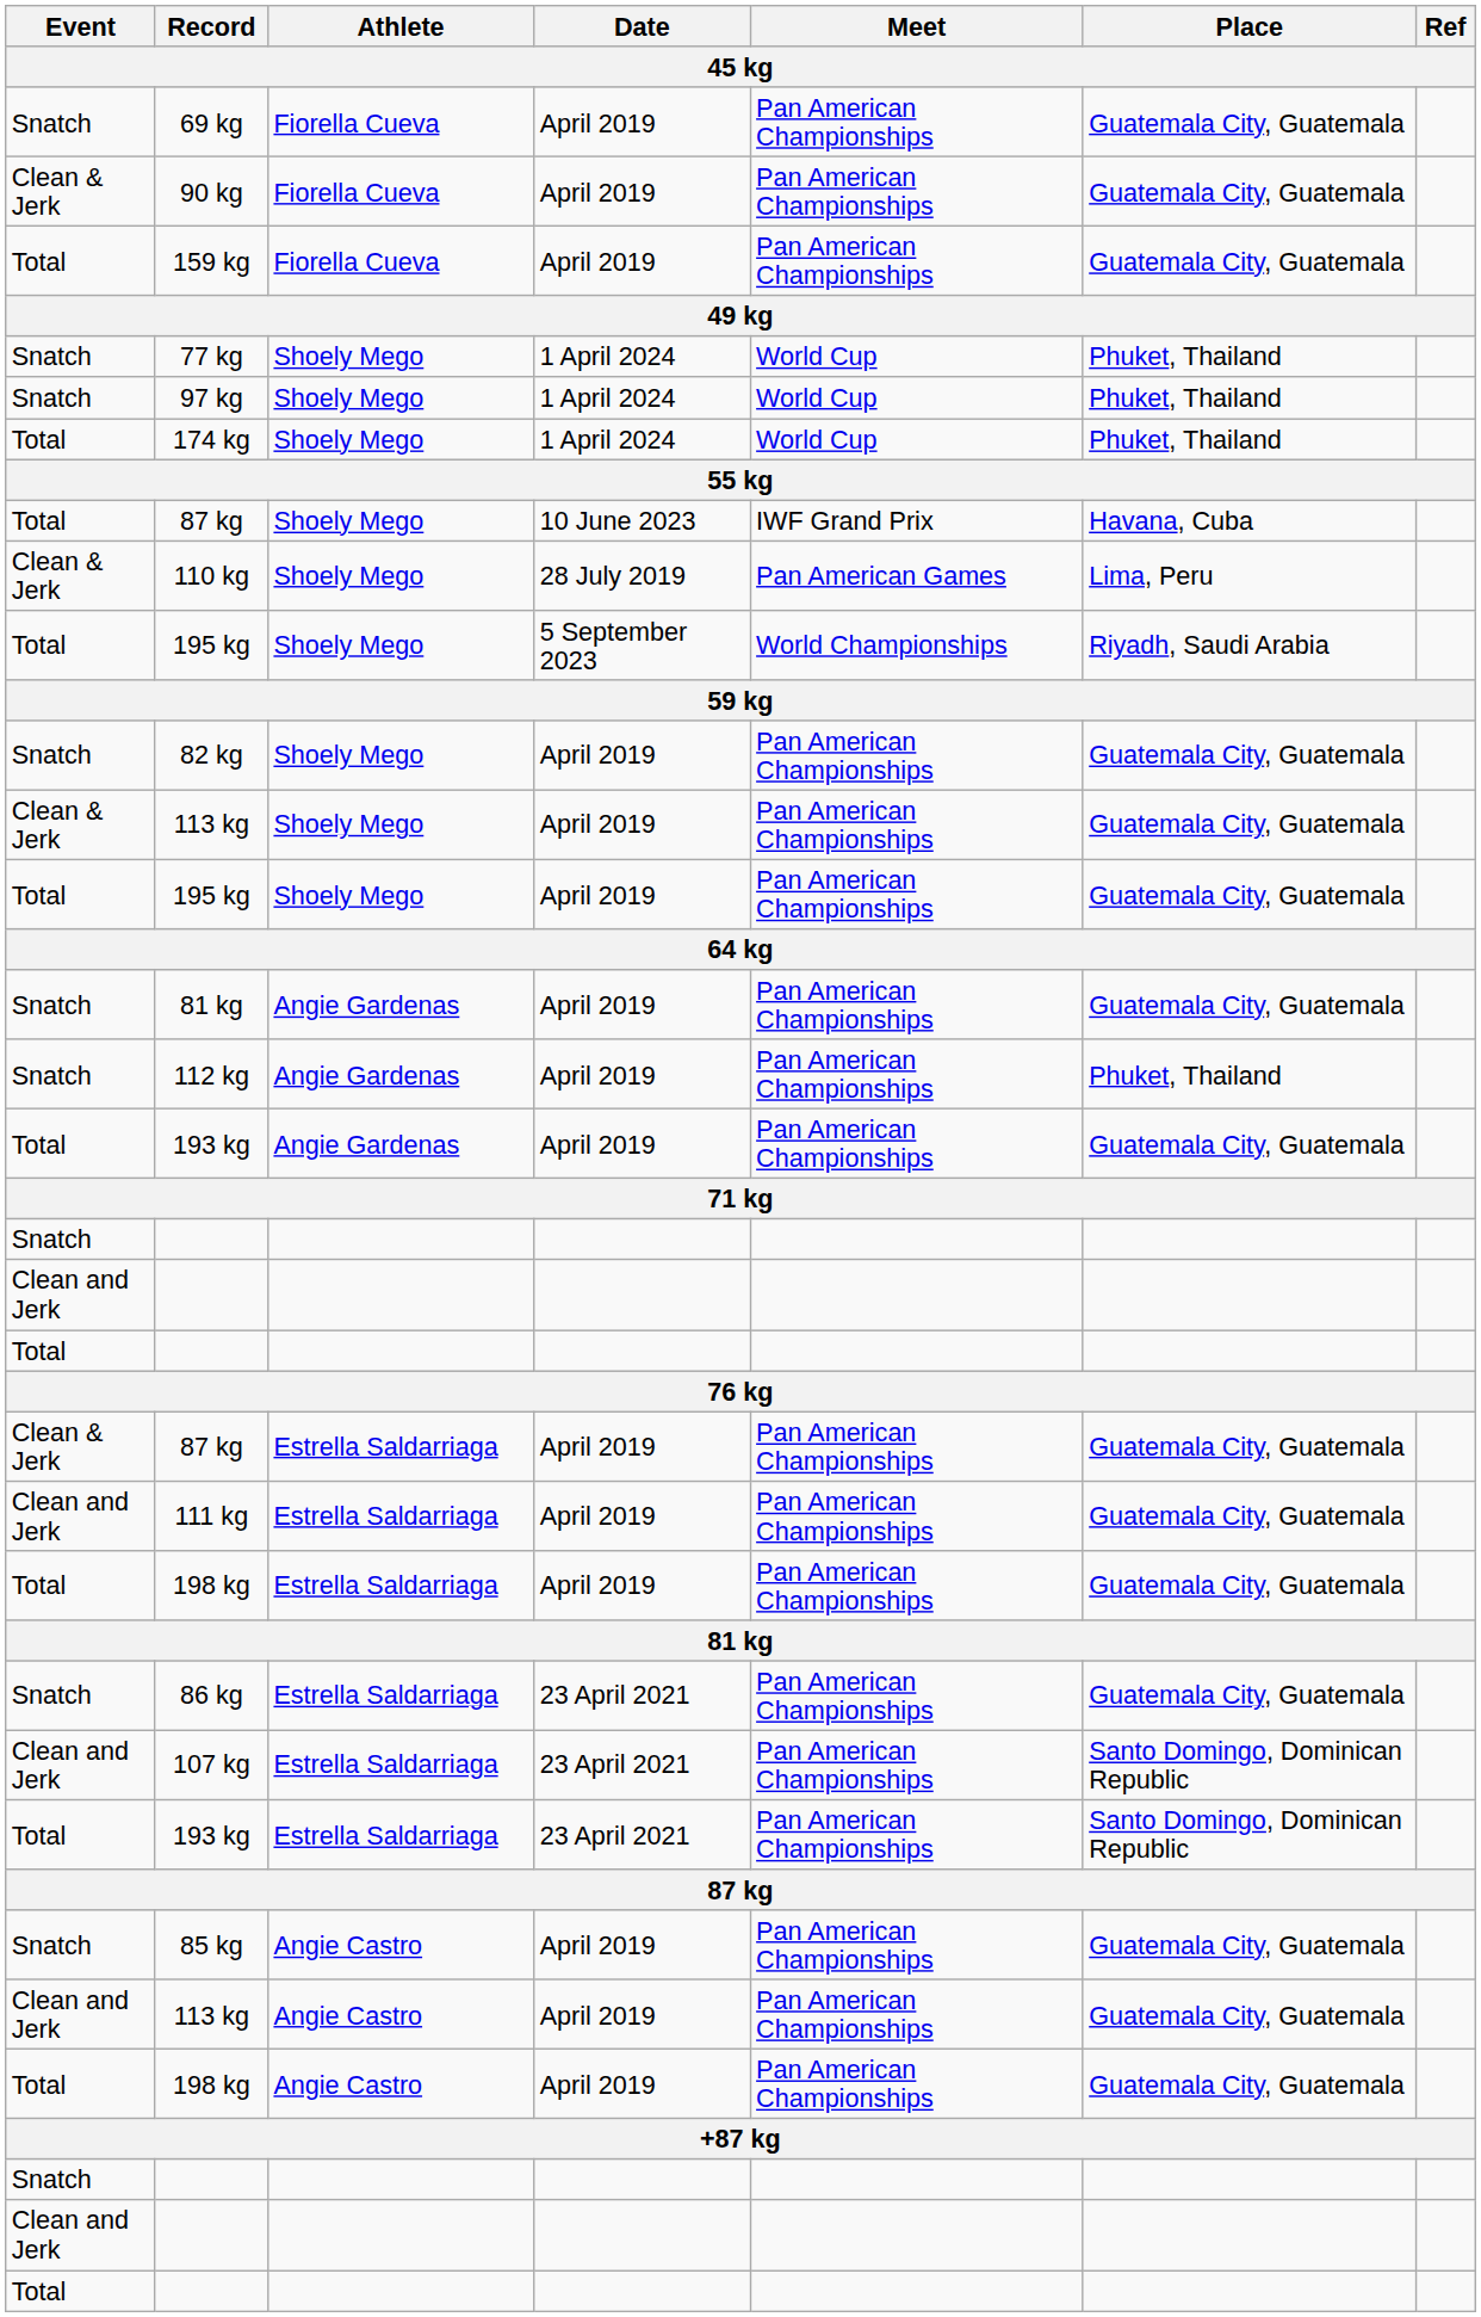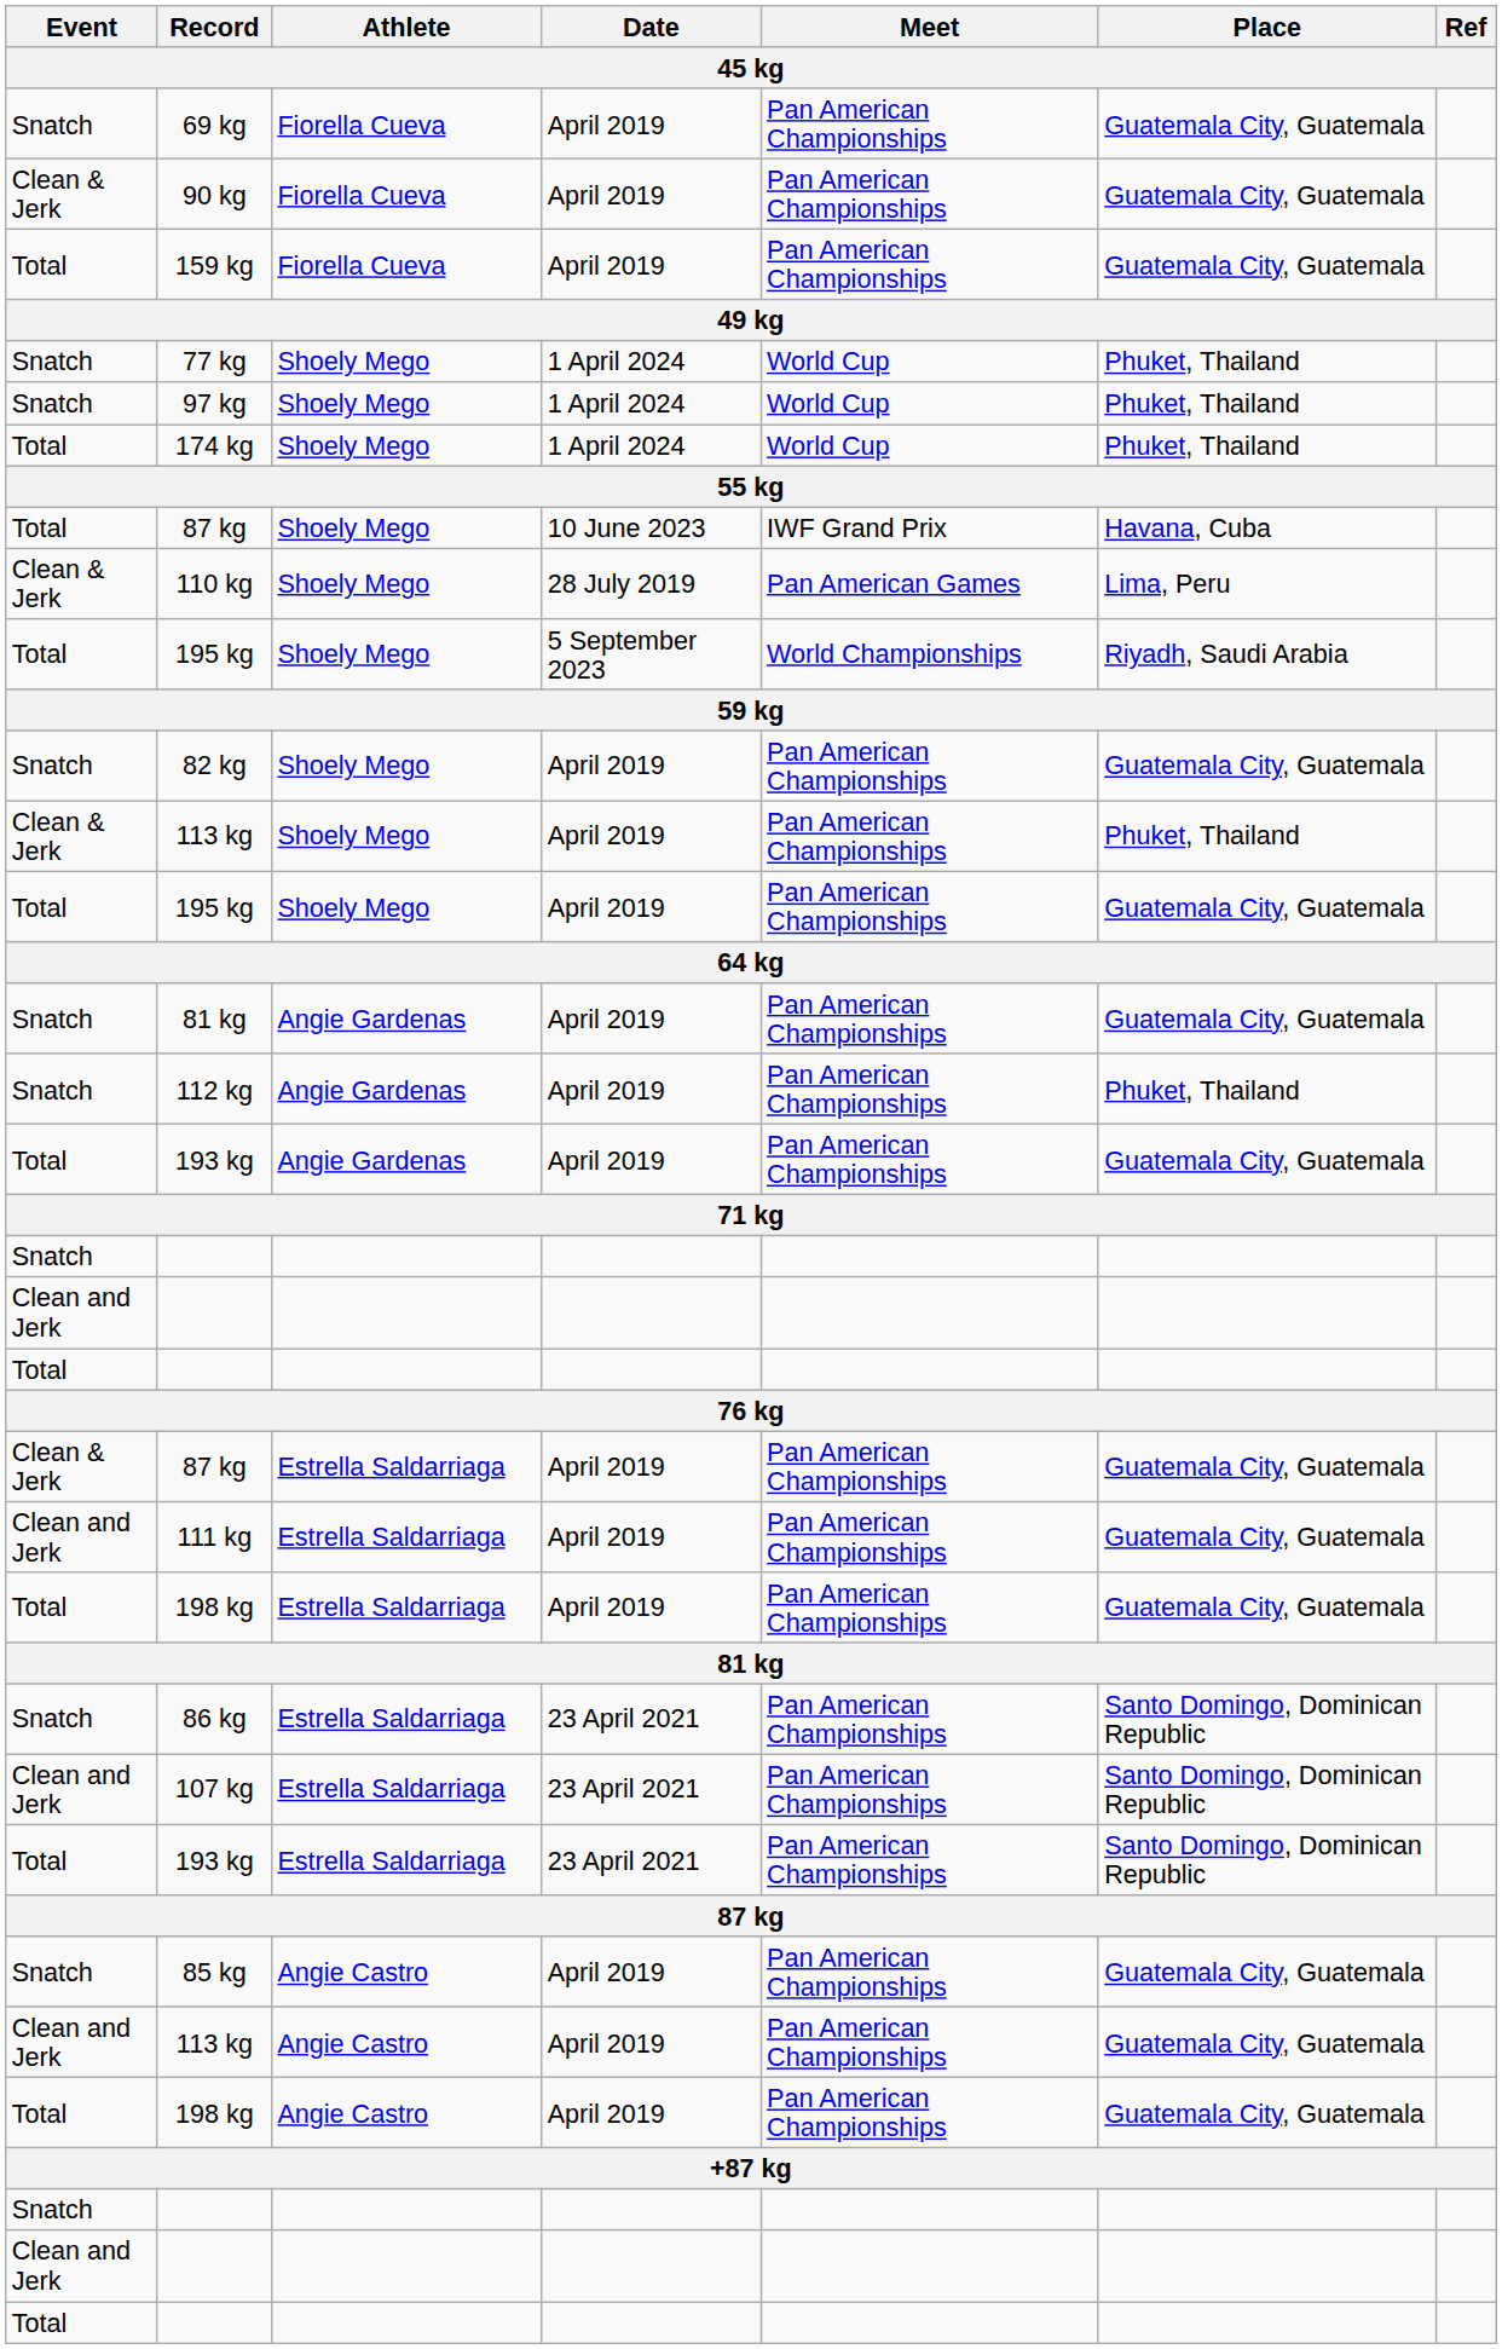 <table class="wikitable" style="font-size:95%;">
 <tr>
 <th width=9%>Event</th>
 <th width=6%>Record</th>
 <th width=16%>Athlete</th>
 <th width=13%>Date</th>
 <th width=20%>Meet</th>
 <th width=20%>Place</th>
 <th width=3%>Ref</th>
 </tr>
 <tr bgcolor="#DDDDDD">
 <th colspan="7">45 kg</th>
 </tr>
 <tr>
 <td>Snatch</td>
 <td align="center">69 kg</td>
 <td><a href='#'>Fiorella Cueva</a></td>
 <td>April 2019</td>
 <td><a href='#'>Pan American Championships</a></td>
 <td><a href='#'>Guatemala City</a>, Guatemala</td>
 <td></td>
 </tr>
 <tr>
 <td>Clean & Jerk</td>
 <td align="center">90 kg</td>
 <td><a href='#'>Fiorella Cueva</a></td>
 <td>April 2019</td>
 <td><a href='#'>Pan American Championships</a></td>
 <td><a href='#'>Guatemala City</a>, Guatemala</td>
 <td></td>
 </tr>
 <tr>
 <td>Total</td>
 <td align="center">159 kg</td>
 <td><a href='#'>Fiorella Cueva</a></td>
 <td>April 2019</td>
 <td><a href='#'>Pan American Championships</a></td>
 <td><a href='#'>Guatemala City</a>, Guatemala</td>
 <td></td>
 </tr>
 <tr bgcolor="#DDDDDD">
 <th colspan="7">49 kg</th>
 </tr>
 <tr>
 <td>Snatch</td>
 <td align="center">77 kg</td>
 <td><a href='#'>Shoely Mego</a></td>
 <td>1 April 2024</td>
 <td><a href='#'>World Cup</a></td>
 <td><a href='#'>Phuket</a>, Thailand</td>
 <td></td>
 </tr>
 <tr>
 <td>Snatch</td>
 <td align="center">97 kg</td>
 <td><a href='#'>Shoely Mego</a></td>
 <td>1 April 2024</td>
 <td><a href='#'>World Cup</a></td>
 <td><a href='#'>Phuket</a>, Thailand</td>
 <td></td>
 </tr>
 <tr>
 <td>Total</td>
 <td align="center">174 kg</td>
 <td><a href='#'>Shoely Mego</a></td>
 <td>1 April 2024</td>
 <td><a href='#'>World Cup</a></td>
 <td><a href='#'>Phuket</a>, Thailand</td>
 <td></td>
 </tr>
 <tr bgcolor="#DDDDDD">
 <th colspan="7">55 kg</th>
 </tr>
 <tr>
 <td>Total</td>
 <td align="center">87 kg</td>
 <td><a href='#'>Shoely Mego</a></td>
 <td>10 June 2023</td>
 <td>IWF Grand Prix</td>
 <td><a href='#'>Havana</a>, Cuba</td>
 <td></td>
 </tr>
 <tr>
 <td>Clean & Jerk</td>
 <td align="center">110 kg</td>
 <td><a href='#'>Shoely Mego</a></td>
 <td>28 July 2019</td>
 <td><a href='#'>Pan American Games</a></td>
 <td><a href='#'>Lima</a>, Peru</td>
 <td></td>
 </tr>
 <tr>
 <td>Total</td>
 <td align="center">195 kg</td>
 <td><a href='#'>Shoely Mego</a></td>
 <td>5 September 2023</td>
 <td><a href='#'>World Championships</a></td>
 <td><a href='#'>Riyadh</a>, Saudi Arabia</td>
 <td></td>
 </tr>
 <tr bgcolor="#DDDDDD">
 <th colspan="7">59 kg</th>
 </tr>
 <tr>
 <td>Snatch</td>
 <td align="center">82 kg</td>
 <td><a href='#'>Shoely Mego</a></td>
 <td>April 2019</td>
 <td><a href='#'>Pan American Championships</a></td>
 <td><a href='#'>Guatemala City</a>, Guatemala</td>
 <td></td>
 </tr>
 <tr>
 <td>Clean & Jerk</td>
 <td align="center">113 kg</td>
 <td><a href='#'>Shoely Mego</a></td>
 <td>April 2019</td>
 <td><a href='#'>Pan American Championships</a></td>
-<td><a href='#'>Guatemala City</a>, Guatemala</td>
+<td><a href='#'>Phuket</a>, Thailand</td>
 <td></td>
 </tr>
 <tr>
 <td>Total</td>
 <td align="center">195 kg</td>
 <td><a href='#'>Shoely Mego</a></td>
 <td>April 2019</td>
 <td><a href='#'>Pan American Championships</a></td>
 <td><a href='#'>Guatemala City</a>, Guatemala</td>
 <td></td>
 </tr>
 <tr bgcolor="#DDDDDD">
 <th colspan="7">64 kg</th>
 </tr>
 <tr>
 <td>Snatch</td>
 <td align="center">81 kg</td>
 <td><a href='#'>Angie Gardenas</a></td>
 <td>April 2019</td>
 <td><a href='#'>Pan American Championships</a></td>
 <td><a href='#'>Guatemala City</a>, Guatemala</td>
 <td></td>
 </tr>
 <tr>
 <td>Snatch</td>
 <td align="center">112 kg</td>
 <td><a href='#'>Angie Gardenas</a></td>
 <td>April 2019</td>
 <td><a href='#'>Pan American Championships</a></td>
 <td><a href='#'>Phuket</a>, Thailand</td>
 <td></td>
 </tr>
 <tr>
 <td>Total</td>
 <td align="center">193 kg</td>
 <td><a href='#'>Angie Gardenas</a></td>
 <td>April 2019</td>
 <td><a href='#'>Pan American Championships</a></td>
 <td><a href='#'>Guatemala City</a>, Guatemala</td>
 <td></td>
 </tr>
 <tr bgcolor="#DDDDDD">
 <th colspan="7">71 kg</th>
 </tr>
 <tr>
 <td>Snatch</td>
 <td align="center"></td>
 <td></td>
 <td></td>
 <td></td>
 <td></td>
 <td></td>
 </tr>
 <tr>
 <td>Clean and Jerk</td>
 <td align="center"></td>
 <td></td>
 <td></td>
 <td></td>
 <td></td>
 <td></td>
 </tr>
 <tr>
 <td>Total</td>
 <td align="center"></td>
 <td></td>
 <td></td>
 <td></td>
 <td></td>
 <td></td>
 </tr>
 <tr bgcolor="#DDDDDD">
 <th colspan="7">76 kg</th>
 </tr>
 <tr>
 <td>Clean & Jerk</td>
 <td align="center">87 kg</td>
 <td><a href='#'>Estrella Saldarriaga</a></td>
 <td>April 2019</td>
 <td><a href='#'>Pan American Championships</a></td>
 <td><a href='#'>Guatemala City</a>, Guatemala</td>
 <td></td>
 </tr>
 <tr>
 <td>Clean and Jerk</td>
 <td align="center">111 kg</td>
 <td><a href='#'>Estrella Saldarriaga</a></td>
 <td>April 2019</td>
 <td><a href='#'>Pan American Championships</a></td>
 <td><a href='#'>Guatemala City</a>, Guatemala</td>
 <td></td>
 </tr>
 <tr>
 <td>Total</td>
 <td align="center">198 kg</td>
 <td><a href='#'>Estrella Saldarriaga</a></td>
 <td>April 2019</td>
 <td><a href='#'>Pan American Championships</a></td>
 <td><a href='#'>Guatemala City</a>, Guatemala</td>
 <td></td>
 </tr>
 <tr bgcolor="#DDDDDD">
 <th colspan="7">81 kg</th>
 </tr>
 <tr>
 <td>Snatch</td>
 <td align="center">86 kg</td>
 <td><a href='#'>Estrella Saldarriaga</a></td>
 <td>23 April 2021</td>
 <td><a href='#'>Pan American Championships</a></td>
-<td><a href='#'>Guatemala City</a>, Guatemala</td>
+<td><a href='#'>Santo Domingo</a>, Dominican Republic</td>
 <td></td>
 </tr>
 <tr>
 <td>Clean and Jerk</td>
 <td align="center">107 kg</td>
 <td><a href='#'>Estrella Saldarriaga</a></td>
 <td>23 April 2021</td>
 <td><a href='#'>Pan American Championships</a></td>
 <td><a href='#'>Santo Domingo</a>, Dominican Republic</td>
 <td></td>
 </tr>
 <tr>
 <td>Total</td>
 <td align="center">193 kg</td>
 <td><a href='#'>Estrella Saldarriaga</a></td>
 <td>23 April 2021</td>
 <td><a href='#'>Pan American Championships</a></td>
 <td><a href='#'>Santo Domingo</a>, Dominican Republic</td>
 <td></td>
 </tr>
 <tr bgcolor="#DDDDDD">
 <th colspan="7">87 kg</th>
 </tr>
 <tr>
 <td>Snatch</td>
 <td align="center">85 kg</td>
 <td><a href='#'>Angie Castro</a></td>
 <td>April 2019</td>
 <td><a href='#'>Pan American Championships</a></td>
 <td><a href='#'>Guatemala City</a>, Guatemala</td>
 <td></td>
 </tr>
 <tr>
 <td>Clean and Jerk</td>
 <td align="center">113 kg</td>
 <td><a href='#'>Angie Castro</a></td>
 <td>April 2019</td>
 <td><a href='#'>Pan American Championships</a></td>
 <td><a href='#'>Guatemala City</a>, Guatemala</td>
 <td></td>
 </tr>
 <tr>
 <td>Total</td>
 <td align="center">198 kg</td>
 <td><a href='#'>Angie Castro</a></td>
 <td>April 2019</td>
 <td><a href='#'>Pan American Championships</a></td>
 <td><a href='#'>Guatemala City</a>, Guatemala</td>
 <td></td>
 </tr>
 <tr bgcolor="#DDDDDD">
 <th colspan="7">+87 kg</th>
 </tr>
 <tr>
 <td>Snatch</td>
 <td align="center"></td>
 <td></td>
 <td></td>
 <td></td>
 <td></td>
 <td></td>
 </tr>
 <tr>
 <td>Clean and Jerk</td>
 <td align="center"></td>
 <td></td>
 <td></td>
 <td></td>
 <td></td>
 <td></td>
 </tr>
 <tr>
 <td>Total</td>
 <td align="center"></td>
 <td></td>
 <td></td>
 <td></td>
 <td></td>
 <td></td>
 </tr>
 </table>
